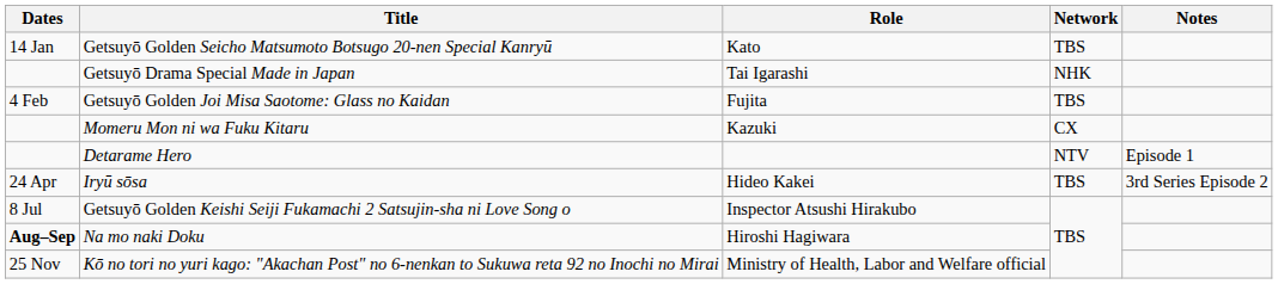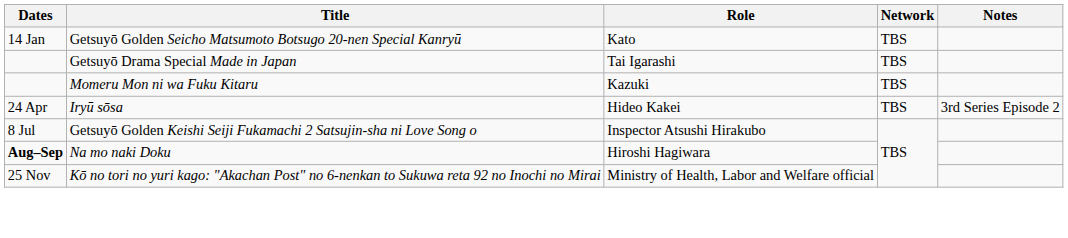 <table class="wikitable">
 <tr>
 <th>Dates</th>
 <th>Title</th>
 <th>Role</th>
 <th>Network</th>
 <th>Notes</th>
 </tr>
 <tr>
 <td>14 Jan</td>
 <td>Getsuyō Golden <em>Seicho Matsumoto Botsugo 20-nen Special Kanryū</em></td>
 <td>Kato</td>
 <td>TBS</td>
 <td></td>
 </tr>
 <tr>
 <td></td>
 <td>Getsuyō Drama Special <em>Made in Japan</em></td>
 <td>Tai Igarashi</td>
-<td>NHK</td>
-<td></td>
-</tr>
-<tr>
-<td>4 Feb</td>
-<td>Getsuyō Golden <em>Joi Misa Saotome: Glass no Kaidan</em></td>
-<td>Fujita</td>
 <td>TBS</td>
 <td></td>
 </tr>
 <tr>
 <td></td>
 <td><em>Momeru Mon ni wa Fuku Kitaru</em></td>
 <td>Kazuki</td>
-<td>CX</td>
+<td>TBS</td>
 <td></td>
-</tr>
-<tr>
-<td></td>
-<td><em>Detarame Hero</em></td>
-<td></td>
-<td>NTV</td>
-<td>Episode 1</td>
 </tr>
 <tr>
 <td>24 Apr</td>
 <td><em>Iryū sōsa</em></td>
 <td>Hideo Kakei</td>
 <td>TBS</td>
 <td>3rd Series Episode 2</td>
 </tr>
 <tr>
 <td>8 Jul</td>
 <td>Getsuyō Golden <em>Keishi Seiji Fukamachi 2 Satsujin-sha ni Love Song o</em></td>
 <td>Inspector Atsushi Hirakubo</td>
 <td rowspan="3">TBS</td>
 <td></td>
 </tr>
 <tr>
 <td><strong>Aug–Sep</strong></td>
 <td><em>Na mo naki Doku</em></td>
 <td>Hiroshi Hagiwara</td>
 <td></td>
 </tr>
 <tr>
 <td>25 Nov</td>
 <td><em>Kō no tori no yuri kago: "Akachan Post" no 6-nenkan to Sukuwa reta 92 no Inochi no Mirai</em></td>
 <td>Ministry of Health, Labor and Welfare official</td>
 <td></td>
 </tr>
 </table>
